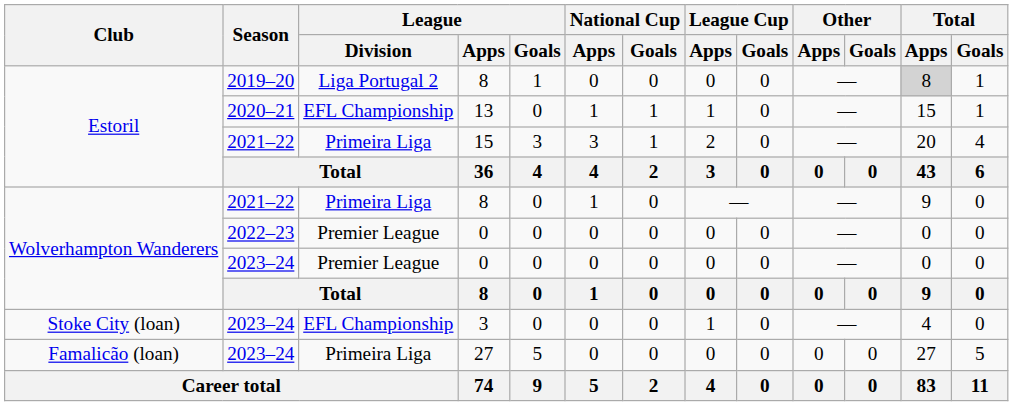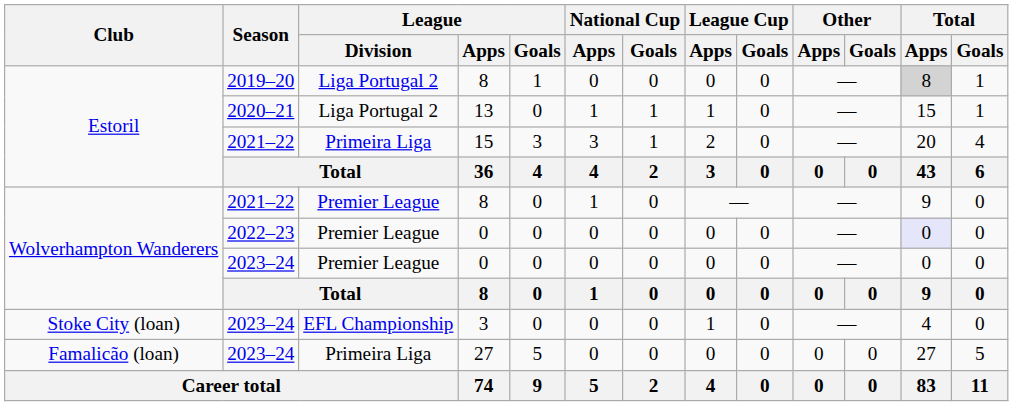 <table class="wikitable" style="text-align: center">
 <tr>
 <th rowspan="2">Club</th>
 <th rowspan="2">Season</th>
 <th colspan="3">League</th>
 <th colspan="2">National Cup</th>
 <th colspan="2">League Cup</th>
 <th colspan="2">Other</th>
 <th colspan="2">Total</th>
 </tr>
 <tr>
 <th>Division</th>
 <th>Apps</th>
 <th>Goals</th>
 <th>Apps</th>
 <th>Goals</th>
 <th>Apps</th>
 <th>Goals</th>
 <th>Apps</th>
 <th>Goals</th>
 <th>Apps</th>
 <th>Goals</th>
 </tr>
 <tr>
 <td rowspan="4"><a href='#'>Estoril</a></td>
 <td><a href='#'>2019–20</a></td>
 <td><a href='#'>Liga Portugal 2</a></td>
 <td>8</td>
 <td>1</td>
 <td>0</td>
 <td>0</td>
 <td>0</td>
 <td>0</td>
 <td colspan="2">—</td>
 <td style="background: lightgrey;">8</td>
 <td>1</td>
 </tr>
 <tr>
 <td><a href='#'>2020–21</a></td>
-<td><a href='#'>EFL Championship</a></td>
+<td>Liga Portugal 2</td>
 <td>13</td>
 <td>0</td>
 <td>1</td>
 <td>1</td>
 <td>1</td>
 <td>0</td>
 <td colspan="2">—</td>
 <td>15</td>
 <td>1</td>
 </tr>
 <tr>
 <td><a href='#'>2021–22</a></td>
 <td><a href='#'>Primeira Liga</a></td>
 <td>15</td>
 <td>3</td>
 <td>3</td>
 <td>1</td>
 <td>2</td>
 <td>0</td>
 <td colspan="2">—</td>
 <td>20</td>
 <td>4</td>
 </tr>
 <tr>
 <th colspan="2">Total</th>
 <th>36</th>
 <th>4</th>
 <th>4</th>
 <th>2</th>
 <th>3</th>
 <th>0</th>
 <th>0</th>
 <th>0</th>
 <th>43</th>
 <th>6</th>
 </tr>
 <tr>
 <td rowspan="4"><a href='#'>Wolverhampton Wanderers</a></td>
 <td><a href='#'>2021–22</a></td>
-<td><a href='#'>Primeira Liga</a></td>
+<td><a href='#'>Premier League</a></td>
 <td>8</td>
 <td>0</td>
 <td>1</td>
 <td>0</td>
 <td colspan="2">—</td>
 <td colspan="2">—</td>
 <td>9</td>
 <td>0</td>
 </tr>
 <tr>
 <td><a href='#'>2022–23</a></td>
 <td>Premier League</td>
 <td>0</td>
 <td>0</td>
 <td>0</td>
 <td>0</td>
 <td>0</td>
 <td>0</td>
 <td colspan="2">—</td>
-<td>0</td>
+<td style="background: lavender;">0</td>
 <td>0</td>
 </tr>
 <tr>
 <td><a href='#'>2023–24</a></td>
 <td>Premier League</td>
 <td>0</td>
 <td>0</td>
 <td>0</td>
 <td>0</td>
 <td>0</td>
 <td>0</td>
 <td colspan="2">—</td>
 <td>0</td>
 <td>0</td>
 </tr>
 <tr>
 <th colspan="2">Total</th>
 <th>8</th>
 <th>0</th>
 <th>1</th>
 <th>0</th>
 <th>0</th>
 <th>0</th>
 <th>0</th>
 <th>0</th>
 <th>9</th>
 <th>0</th>
 </tr>
 <tr>
 <td><a href='#'>Stoke City</a> (loan)</td>
 <td><a href='#'>2023–24</a></td>
 <td><a href='#'>EFL Championship</a></td>
 <td>3</td>
 <td>0</td>
 <td>0</td>
 <td>0</td>
 <td>1</td>
 <td>0</td>
 <td colspan="2">—</td>
 <td>4</td>
 <td>0</td>
 </tr>
 <tr>
 <td><a href='#'>Famalicão</a> (loan)</td>
 <td><a href='#'>2023–24</a></td>
 <td>Primeira Liga</td>
 <td>27</td>
 <td>5</td>
 <td>0</td>
 <td>0</td>
 <td>0</td>
 <td>0</td>
 <td>0</td>
 <td>0</td>
 <td>27</td>
 <td>5</td>
 </tr>
 <tr>
 <th colspan="3">Career total</th>
 <th>74</th>
 <th>9</th>
 <th>5</th>
 <th>2</th>
 <th>4</th>
 <th>0</th>
 <th>0</th>
 <th>0</th>
 <th>83</th>
 <th>11</th>
 </tr>
 </table>
